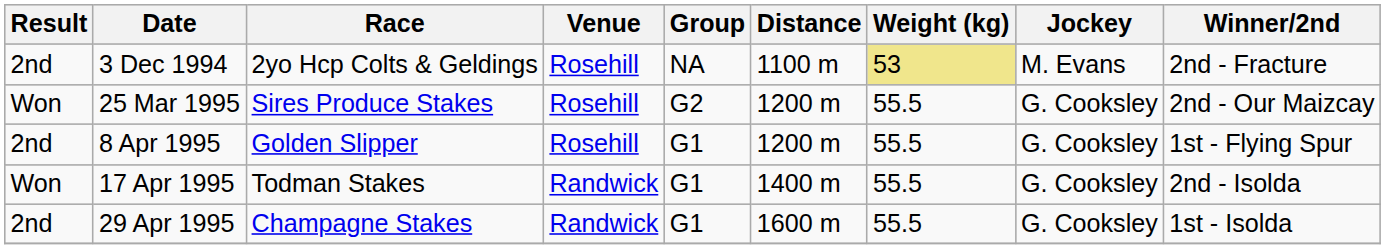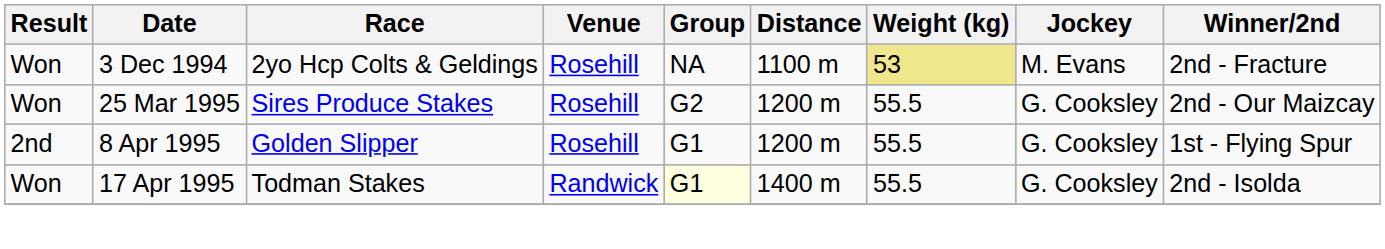 <table class="wikitable">
 <tr>
 <th>Result</th>
 <th>Date</th>
 <th>Race</th>
 <th>Venue</th>
 <th>Group</th>
 <th>Distance</th>
 <th>Weight (kg)</th>
 <th>Jockey</th>
 <th>Winner/2nd</th>
 </tr>
 <tr>
-<td>2nd</td>
+<td>Won</td>
 <td>3 Dec 1994</td>
 <td>2yo Hcp Colts & Geldings</td>
 <td><a href='#'>Rosehill</a></td>
 <td>NA</td>
 <td>1100 m</td>
 <td style="background: khaki;">53</td>
 <td>M. Evans</td>
 <td>2nd - Fracture</td>
 </tr>
 <tr>
 <td>Won</td>
 <td>25 Mar 1995</td>
 <td><a href='#'>Sires Produce Stakes</a></td>
 <td><a href='#'>Rosehill</a></td>
 <td>G2</td>
 <td>1200 m</td>
 <td>55.5</td>
 <td>G. Cooksley</td>
 <td>2nd - Our Maizcay</td>
 </tr>
 <tr>
 <td>2nd</td>
 <td>8 Apr 1995</td>
 <td><a href='#'>Golden Slipper</a></td>
 <td><a href='#'>Rosehill</a></td>
 <td>G1</td>
 <td>1200 m</td>
 <td>55.5</td>
 <td>G. Cooksley</td>
 <td>1st - Flying Spur</td>
 </tr>
 <tr>
 <td>Won</td>
 <td>17 Apr 1995</td>
 <td>Todman Stakes</td>
 <td><a href='#'>Randwick</a></td>
-<td>G1</td>
+<td style="background: lightyellow;">G1</td>
 <td>1400 m</td>
 <td>55.5</td>
 <td>G. Cooksley</td>
 <td>2nd - Isolda</td>
 </tr>
 <tr>
-<td>2nd</td>
-<td>29 Apr 1995</td>
-<td><a href='#'>Champagne Stakes</a></td>
-<td><a href='#'>Randwick</a></td>
-<td>G1</td>
-<td>1600 m</td>
-<td>55.5</td>
-<td>G. Cooksley</td>
-<td>1st - Isolda</td>
-</tr>
-<tr>
 </tr>
 </table>
